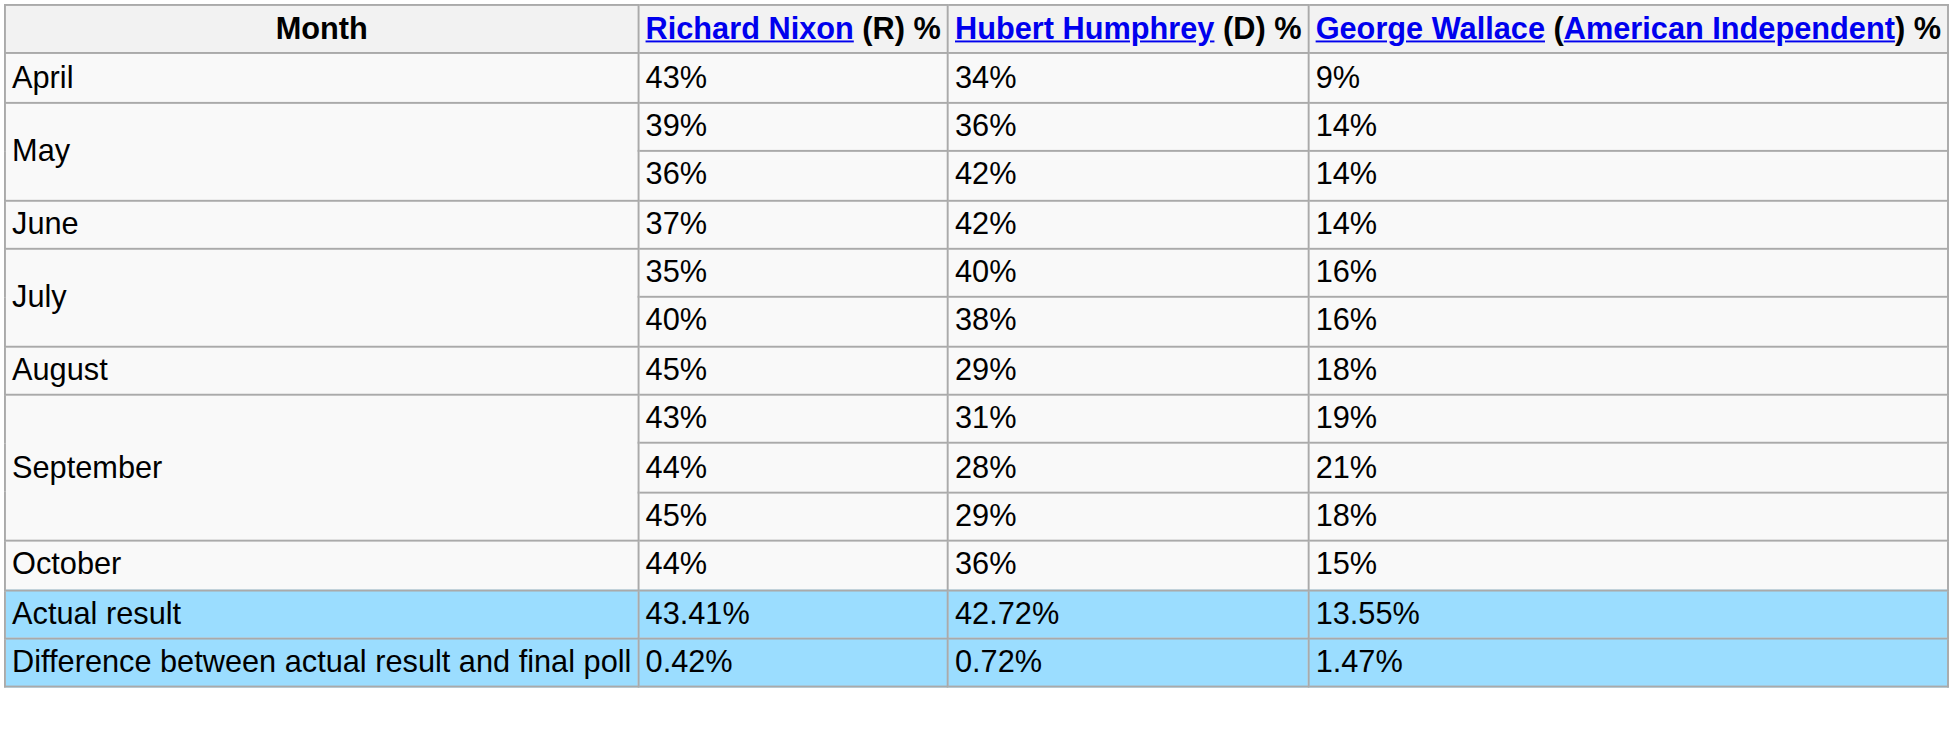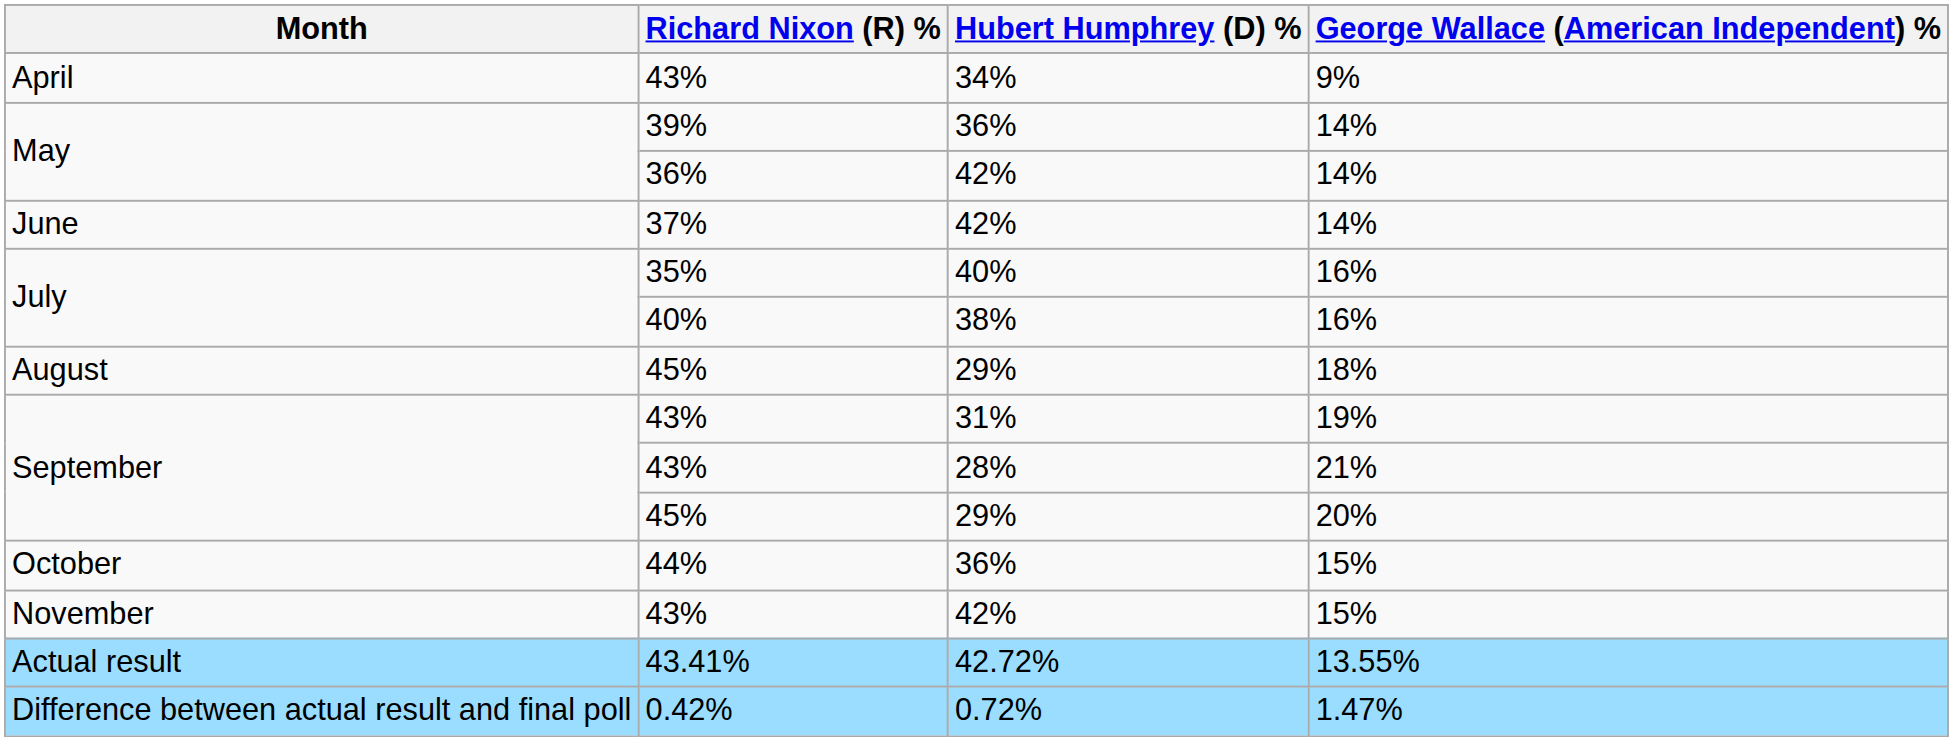 <table class="wikitable">
 <tr>
 <th>Month</th>
 <th><a href='#'>Richard Nixon</a> (R) %</th>
 <th><a href='#'>Hubert Humphrey</a> (D) %</th>
 <th><a href='#'>George Wallace</a> (<a href='#'>American Independent</a>) %</th>
 </tr>
 <tr>
 <td>April</td>
 <td>43%</td>
 <td>34%</td>
 <td>9%</td>
 </tr>
 <tr>
 <td rowspan="2">May</td>
 <td>39%</td>
 <td>36%</td>
 <td>14%</td>
 </tr>
 <tr>
 <td>36%</td>
 <td>42%</td>
 <td>14%</td>
 </tr>
 <tr>
 <td>June</td>
 <td>37%</td>
 <td>42%</td>
 <td>14%</td>
 </tr>
 <tr>
 <td rowspan="2">July</td>
 <td>35%</td>
 <td>40%</td>
 <td>16%</td>
 </tr>
 <tr>
 <td>40%</td>
 <td>38%</td>
 <td>16%</td>
 </tr>
 <tr>
 <td>August</td>
 <td>45%</td>
 <td>29%</td>
 <td>18%</td>
 </tr>
 <tr>
 <td rowspan="3">September</td>
 <td>43%</td>
 <td>31%</td>
 <td>19%</td>
 </tr>
 <tr>
-<td>44%</td>
+<td>43%</td>
 <td>28%</td>
 <td>21%</td>
 </tr>
 <tr>
 <td>45%</td>
 <td>29%</td>
-<td>18%</td>
+<td>20%</td>
 </tr>
 <tr>
 <td>October</td>
 <td>44%</td>
 <td>36%</td>
+<td>15%</td>
+</tr>
+<tr>
+<td>November</td>
+<td>43%</td>
+<td>42%</td>
 <td>15%</td>
 </tr>
 <tr style="background:#9bddff;">
 <td>Actual result</td>
 <td>43.41%</td>
 <td>42.72%</td>
 <td>13.55%</td>
 </tr>
 <tr style="background:#9bddff;">
 <td>Difference between actual result and final poll</td>
 <td>0.42%</td>
 <td>0.72%</td>
 <td>1.47%</td>
 </tr>
 </table>
